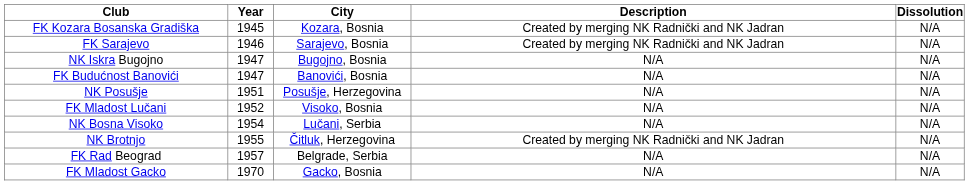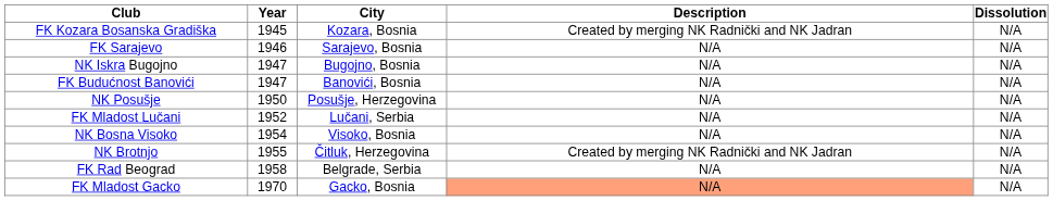 <table border=1 cellpadding=1 cellspacing=0 width=100% style="border-collapse:collapse">
 <tr align=center>
 <th width=25%><strong>Club</strong></th>
 <th width=5%><strong>Year</strong></th>
 <th width=15%><strong>City</strong></th>
 <th width=55%><strong>Description</strong></th>
 <th width=5%><strong>Dissolution</strong></th>
 </tr>
 <tr align=center>
 <td><a href='#'>FK Kozara Bosanska Gradiška</a></td>
 <td>1945</td>
 <td><a href='#'>Kozara</a>, Bosnia</td>
 <td>Created by merging NK Radnički and NK Jadran</td>
 <td>N/A</td>
 </tr>
 <tr align=center>
 <td><a href='#'>FK Sarajevo</a></td>
 <td>1946</td>
 <td><a href='#'>Sarajevo</a>, Bosnia</td>
-<td>Created by merging NK Radnički and NK Jadran</td>
+<td>N/A</td>
 <td>N/A</td>
 </tr>
 <tr align=center>
 <td><a href='#'>NK Iskra</a> Bugojno</td>
 <td>1947</td>
 <td><a href='#'>Bugojno</a>, Bosnia</td>
 <td>N/A</td>
 <td>N/A</td>
 </tr>
 <tr align=center>
 <td><a href='#'>FK Budućnost Banovići</a></td>
 <td>1947</td>
 <td><a href='#'>Banovići</a>, Bosnia</td>
 <td>N/A</td>
 <td>N/A</td>
 </tr>
 <tr align=center>
 <td><a href='#'>NK Posušje</a></td>
-<td>1951</td>
+<td>1950</td>
 <td><a href='#'>Posušje</a>, Herzegovina</td>
 <td>N/A</td>
 <td>N/A</td>
 </tr>
 <tr align=center>
 <td><a href='#'>FK Mladost Lučani</a></td>
 <td>1952</td>
-<td><a href='#'>Visoko</a>, Bosnia</td>
+<td><a href='#'>Lučani</a>, Serbia</td>
 <td>N/A</td>
 <td>N/A</td>
 </tr>
 <tr align=center>
 <td><a href='#'>NK Bosna Visoko</a></td>
 <td>1954</td>
-<td><a href='#'>Lučani</a>, Serbia</td>
+<td><a href='#'>Visoko</a>, Bosnia</td>
 <td>N/A</td>
 <td>N/A</td>
 </tr>
 <tr align=center>
 <td><a href='#'>NK Brotnjo</a></td>
 <td>1955</td>
 <td><a href='#'>Čitluk</a>, Herzegovina</td>
 <td>Created by merging NK Radnički and NK Jadran</td>
 <td>N/A</td>
 </tr>
 <tr align=center>
 <td><a href='#'>FK Rad</a> Beograd</td>
-<td>1957</td>
+<td>1958</td>
 <td>Belgrade, Serbia</td>
 <td>N/A</td>
 <td>N/A</td>
 </tr>
 <tr align=center>
 <td><a href='#'>FK Mladost Gacko</a></td>
 <td>1970</td>
 <td><a href='#'>Gacko</a>, Bosnia</td>
-<td>N/A</td>
+<td style="background: lightsalmon;">N/A</td>
 <td>N/A</td>
 </tr>
 </table>
